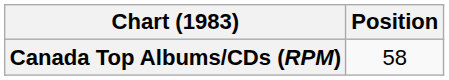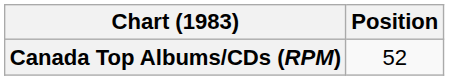 <table class="wikitable plainrowheaders" style="text-align:center">
 <tr>
 <th scope="col">Chart (1983)</th>
 <th scope="col">Position</th>
 </tr>
 <tr>
 <th scope="row">Canada Top Albums/CDs (<em>RPM</em>)</th>
-<td>58</td>
+<td>52</td>
 </tr>
 </table>
